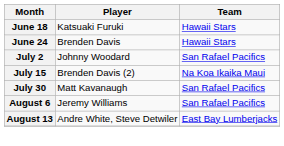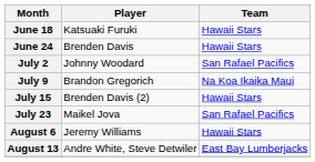 <table class="wikitable">
 <tr>
 <th>Month</th>
 <th>Player</th>
 <th>Team</th>
 </tr>
 <tr>
 <th>June 18</th>
 <td>Katsuaki Furuki</td>
 <td><a href='#'>Hawaii Stars</a></td>
 </tr>
 <tr>
 <th>June 24</th>
 <td>Brenden Davis</td>
 <td><a href='#'>Hawaii Stars</a></td>
 </tr>
 <tr>
 <th>July 2</th>
 <td>Johnny Woodard</td>
 <td><a href='#'>San Rafael Pacifics</a></td>
 </tr>
 <tr>
-<th>July 15</th>
-<td>Brenden Davis (2)</td>
+<th>July 9</th>
+<td>Brandon Gregorich</td>
 <td><a href='#'>Na Koa Ikaika Maui</a></td>
 </tr>
 <tr>
-<th>July 30</th>
-<td>Matt Kavanaugh</td>
+<th>July 15</th>
+<td>Brenden Davis (2)</td>
+<td><a href='#'>Hawaii Stars</a></td>
+</tr>
+<tr>
+<th>July 23</th>
+<td>Maikel Jova</td>
 <td><a href='#'>San Rafael Pacifics</a></td>
 </tr>
 <tr>
 <th>August 6</th>
 <td>Jeremy Williams</td>
-<td><a href='#'>San Rafael Pacifics</a></td>
+<td><a href='#'>Hawaii Stars</a></td>
 </tr>
 <tr>
 <th>August 13</th>
 <td>Andre White, Steve Detwiler</td>
 <td><a href='#'>East Bay Lumberjacks</a></td>
 </tr>
 <tr>
 </tr>
 </table>
